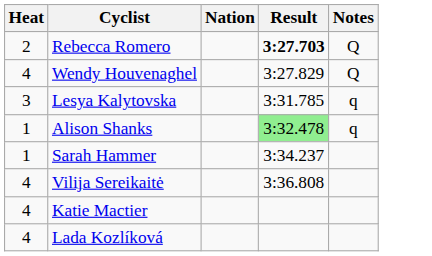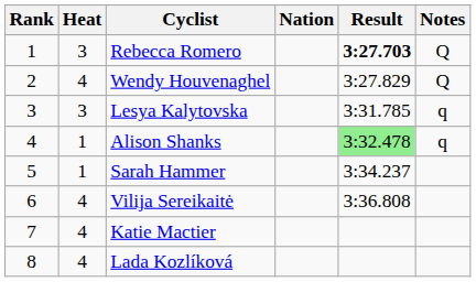 <table class="wikitable sortable" style="text-align:center;">
 <tr>
+<th>Rank</th>
 <th>Heat</th>
 <th>Cyclist</th>
 <th>Nation</th>
 <th>Result</th>
 <th>Notes</th>
 </tr>
 <tr>
-<td>2</td>
+<td>1</td>
+<td>3</td>
 <td align=left><a href='#'>Rebecca Romero</a></td>
 <td align=left></td>
 <td><strong>3:27.703</strong></td>
 <td>Q</td>
 </tr>
 <tr>
+<td>2</td>
 <td>4</td>
 <td align=left><a href='#'>Wendy Houvenaghel</a></td>
 <td align=left></td>
 <td>3:27.829</td>
 <td>Q</td>
 </tr>
 <tr>
 <td>3</td>
+<td>3</td>
 <td align=left><a href='#'>Lesya Kalytovska</a></td>
 <td align=left></td>
 <td>3:31.785</td>
 <td>q</td>
 </tr>
 <tr>
+<td>4</td>
 <td>1</td>
 <td align=left><a href='#'>Alison Shanks</a></td>
 <td align=left></td>
 <td style="background: lightgreen;">3:32.478</td>
 <td>q</td>
 </tr>
 <tr>
+<td>5</td>
 <td>1</td>
 <td align=left><a href='#'>Sarah Hammer</a></td>
 <td align=left></td>
 <td>3:34.237</td>
 <td></td>
 </tr>
 <tr>
+<td>6</td>
 <td>4</td>
 <td align=left><a href='#'>Vilija Sereikaitė</a></td>
 <td align=left></td>
 <td>3:36.808</td>
 <td></td>
 </tr>
 <tr>
+<td>7</td>
 <td>4</td>
 <td align=left><a href='#'>Katie Mactier</a></td>
 <td align=left></td>
 <td></td>
 <td></td>
 </tr>
 <tr>
+<td>8</td>
 <td>4</td>
 <td align=left><a href='#'>Lada Kozlíková</a></td>
 <td align=left></td>
 <td></td>
 <td></td>
 </tr>
 </table>
